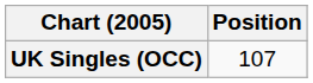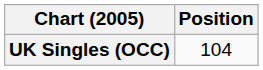 <table class="wikitable plainrowheaders" style="text-align:center">
 <tr>
 <th>Chart (2005)</th>
 <th>Position</th>
 </tr>
 <tr>
 <th scope="row">UK Singles (OCC)</th>
-<td>107</td>
+<td>104</td>
 </tr>
 </table>
